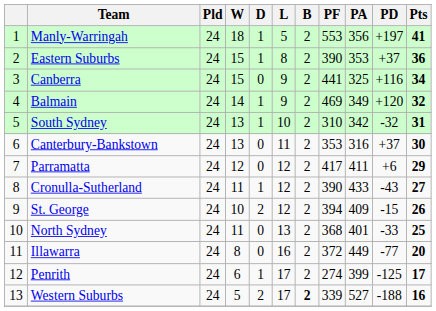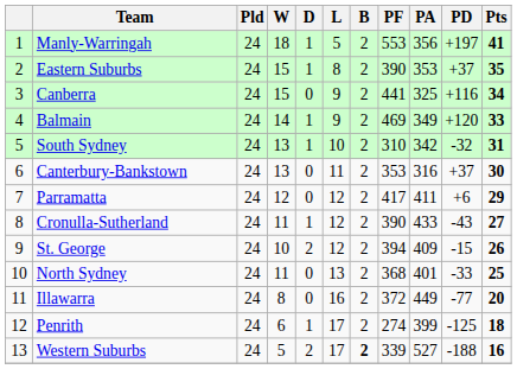 <table class="wikitable" style="text-align:center;">
 <tr>
 <th width=20 abbr="Position×"></th>
 <th width=195>Team</th>
 <th width=20 abbr="Played">Pld</th>
 <th width=20 abbr="Won">W</th>
 <th width=20 abbr="Drawn">D</th>
 <th width=20 abbr="Lost">L</th>
 <th width=20 abbr="Bye">B</th>
 <th width=20 abbr="Points for">PF</th>
 <th width=20 abbr="Points against">PA</th>
 <th width=20 abbr="Points difference">PD</th>
 <th width=20 abbr="Points">Pts</th>
 </tr>
 <tr style="background: #ccffcc;">
 <td>1</td>
 <td style="text-align:left;"> <a href='#'>Manly-Warringah</a></td>
 <td>24</td>
 <td>18</td>
 <td>1</td>
 <td>5</td>
 <td>2</td>
 <td>553</td>
 <td>356</td>
 <td>+197</td>
 <td><strong>41</strong></td>
 </tr>
 <tr style="background: #ccffcc;">
 <td>2</td>
 <td style="text-align:left;"> <a href='#'>Eastern Suburbs</a></td>
 <td>24</td>
 <td>15</td>
 <td>1</td>
 <td>8</td>
 <td>2</td>
 <td>390</td>
 <td>353</td>
 <td>+37</td>
-<td><strong>36</strong></td>
+<td><strong>35</strong></td>
 </tr>
 <tr style="background: #ccffcc;">
 <td>3</td>
 <td style="text-align:left;"> <a href='#'>Canberra</a></td>
 <td>24</td>
 <td>15</td>
 <td>0</td>
 <td>9</td>
 <td>2</td>
 <td>441</td>
 <td>325</td>
 <td>+116</td>
 <td><strong>34</strong></td>
 </tr>
 <tr style="background: #ccffcc;">
 <td>4</td>
 <td style="text-align:left;"> <a href='#'>Balmain</a></td>
 <td>24</td>
 <td>14</td>
 <td>1</td>
 <td>9</td>
 <td>2</td>
 <td>469</td>
 <td>349</td>
 <td>+120</td>
-<td><strong>32</strong></td>
+<td><strong>33</strong></td>
 </tr>
 <tr style="background: #ccffcc;">
 <td>5</td>
 <td style="text-align:left;"> <a href='#'>South Sydney</a></td>
 <td>24</td>
 <td>13</td>
 <td>1</td>
 <td>10</td>
 <td>2</td>
 <td>310</td>
 <td>342</td>
 <td>-32</td>
 <td><strong>31</strong></td>
 </tr>
 <tr>
 <td>6</td>
 <td style="text-align:left;"> <a href='#'>Canterbury-Bankstown</a></td>
 <td>24</td>
 <td>13</td>
 <td>0</td>
 <td>11</td>
 <td>2</td>
 <td>353</td>
 <td>316</td>
 <td>+37</td>
 <td><strong>30</strong></td>
 </tr>
 <tr>
 <td>7</td>
 <td style="text-align:left;"> <a href='#'>Parramatta</a></td>
 <td>24</td>
 <td>12</td>
 <td>0</td>
 <td>12</td>
 <td>2</td>
 <td>417</td>
 <td>411</td>
 <td>+6</td>
 <td><strong>29</strong></td>
 </tr>
 <tr>
 <td>8</td>
 <td style="text-align:left;"> <a href='#'>Cronulla-Sutherland</a></td>
 <td>24</td>
 <td>11</td>
 <td>1</td>
 <td>12</td>
 <td>2</td>
 <td>390</td>
 <td>433</td>
 <td>-43</td>
 <td><strong>27</strong></td>
 </tr>
 <tr>
 <td>9</td>
 <td style="text-align:left;"> <a href='#'>St. George</a></td>
 <td>24</td>
 <td>10</td>
 <td>2</td>
 <td>12</td>
 <td>2</td>
 <td>394</td>
 <td>409</td>
 <td>-15</td>
 <td><strong>26</strong></td>
 </tr>
 <tr>
 <td>10</td>
 <td style="text-align:left;"> <a href='#'>North Sydney</a></td>
 <td>24</td>
 <td>11</td>
 <td>0</td>
 <td>13</td>
 <td>2</td>
 <td>368</td>
 <td>401</td>
 <td>-33</td>
 <td><strong>25</strong></td>
 </tr>
 <tr>
 <td>11</td>
 <td style="text-align:left;"> <a href='#'>Illawarra</a></td>
 <td>24</td>
 <td>8</td>
 <td>0</td>
 <td>16</td>
 <td>2</td>
 <td>372</td>
 <td>449</td>
 <td>-77</td>
 <td><strong>20</strong></td>
 </tr>
 <tr>
 <td>12</td>
 <td style="text-align:left;"> <a href='#'>Penrith</a></td>
 <td>24</td>
 <td>6</td>
 <td>1</td>
 <td>17</td>
 <td>2</td>
 <td>274</td>
 <td>399</td>
 <td>-125</td>
-<td><strong>17</strong></td>
+<td><strong>18</strong></td>
 </tr>
 <tr>
 <td>13</td>
 <td style="text-align:left;"> <a href='#'>Western Suburbs</a></td>
 <td>24</td>
 <td>5</td>
 <td>2</td>
 <td>17</td>
 <td><strong>2</strong></td>
 <td>339</td>
 <td>527</td>
 <td>-188</td>
 <td><strong>16</strong></td>
 </tr>
 <tr>
 </tr>
 </table>
